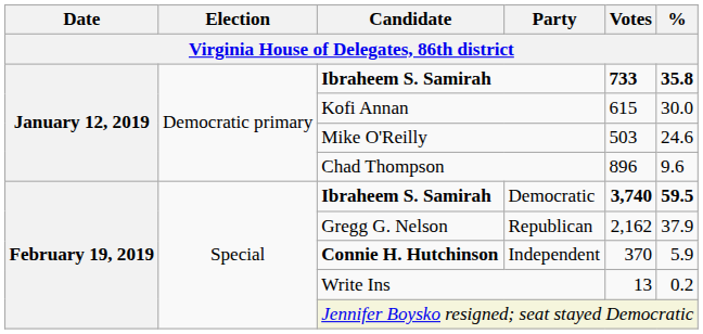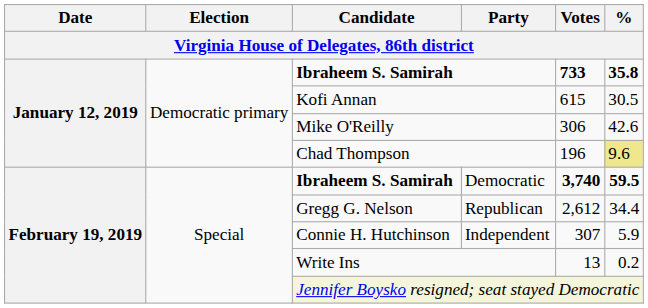 <table class="wikitable">
 <tr>
 <th>Date</th>
 <th>Election</th>
 <th>Candidate</th>
 <th>Party</th>
 <th>Votes</th>
 <th>%</th>
 </tr>
 <tr>
 <th colspan="6"><a href='#'>Virginia House of Delegates, 86th district</a></th>
 </tr>
 <tr>
 <th rowspan="4">January 12, 2019</th>
 <td rowspan="4" align="center" >Democratic primary</td>
 <td colspan="2"><strong>Ibraheem S. Samirah</strong></td>
 <td><strong>733</strong></td>
 <td><strong>35.8</strong></td>
 </tr>
 <tr>
 <td colspan="2">Kofi Annan</td>
 <td>615</td>
-<td>30.0</td>
+<td>30.5</td>
 </tr>
 <tr>
 <td colspan="2">Mike O'Reilly</td>
-<td>503</td>
-<td>24.6</td>
+<td>306</td>
+<td>42.6</td>
 </tr>
 <tr>
 <td colspan="2">Chad Thompson</td>
-<td>896</td>
-<td>9.6</td>
+<td>196</td>
+<td style="background: khaki;">9.6</td>
 </tr>
 <tr>
 <th rowspan="5">February 19, 2019</th>
 <td rowspan="5" align="center">Special</td>
 <td><strong>Ibraheem S. Samirah</strong></td>
 <td>Democratic</td>
 <td align="right"><strong>3,740</strong></td>
 <td align="right"><strong>59.5</strong></td>
 </tr>
 <tr>
 <td>Gregg G. Nelson</td>
 <td>Republican</td>
-<td align="right">2,162</td>
-<td align="right">37.9</td>
+<td align="right">2,612</td>
+<td align="right">34.4</td>
 </tr>
 <tr>
-<td><strong>Connie H. Hutchinson</strong></td>
+<td>Connie H. Hutchinson</td>
 <td>Independent</td>
-<td align="right">370</td>
+<td align="right">307</td>
 <td align="right">5.9</td>
 </tr>
 <tr>
 <td colspan="2">Write Ins</td>
 <td align="right">13</td>
 <td align="right">0.2</td>
 </tr>
 <tr>
 <td colspan="4" style="background:Beige"><em><a href='#'>Jennifer Boysko</a> resigned; seat stayed Democratic</em></td>
 </tr>
 </table>
